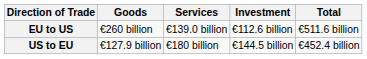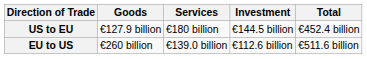 <table class="wikitable">
 <tr>
 <th>Direction of Trade</th>
 <th>Goods</th>
 <th>Services</th>
 <th>Investment</th>
 <th>Total</th>
 </tr>
 <tr>
+<th>US to EU</th>
+<td>€127.9 billion</td>
+<td>€180 billion</td>
+<td>€144.5 billion</td>
+<td>€452.4 billion</td>
+</tr>
+<tr>
 <th>EU to US</th>
 <td>€260 billion</td>
 <td>€139.0 billion</td>
 <td>€112.6 billion</td>
 <td>€511.6 billion</td>
 </tr>
-<tr>
-<th>US to EU</th>
-<td>€127.9 billion</td>
-<td>€180 billion</td>
-<td>€144.5 billion</td>
-<td>€452.4 billion</td>
-</tr>
 </table>
